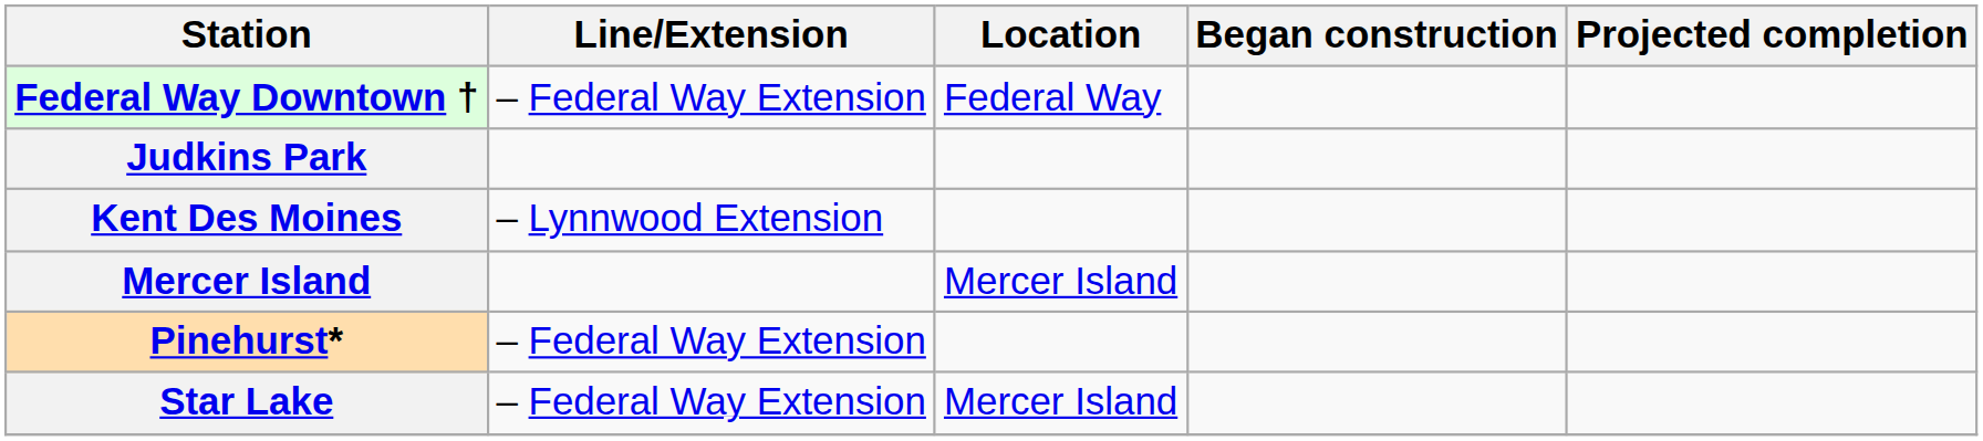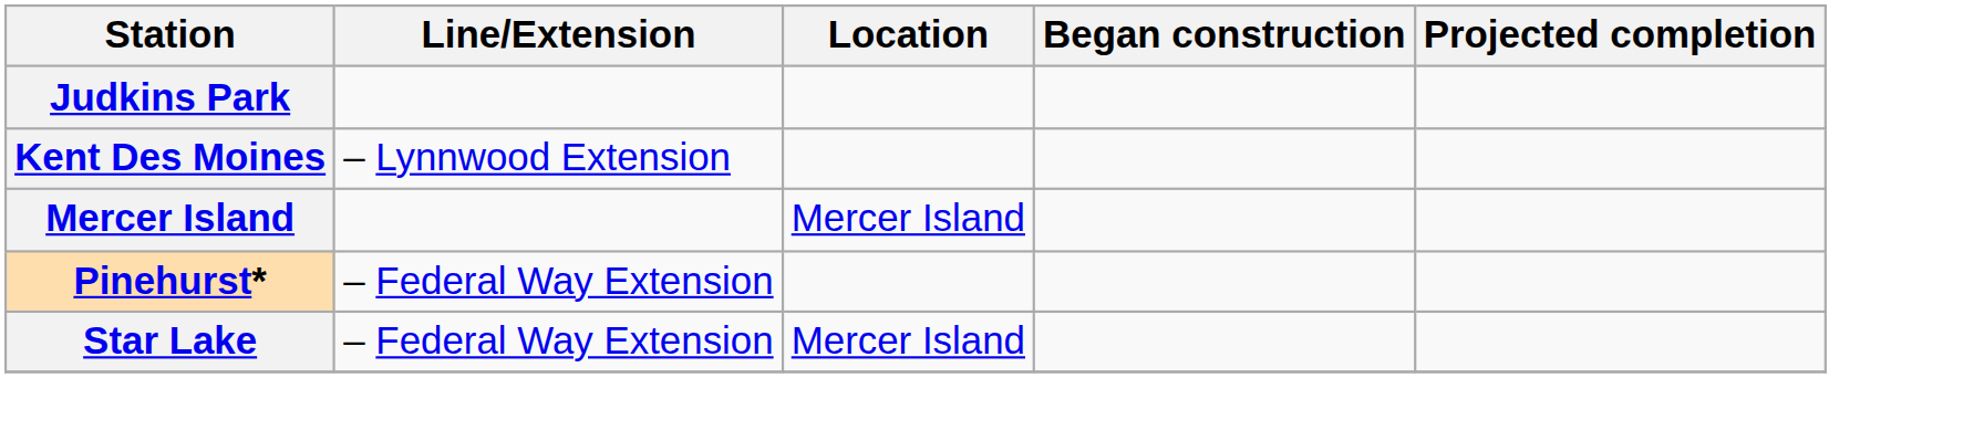 <table class="wikitable sortable plainrowheaders">
 <tr>
 <th scope=col>Station</th>
 <th scope=col>Line/Extension</th>
 <th scope=col>Location</th>
 <th scope=col>Began construction</th>
 <th scope=col>Projected completion</th>
-</tr>
-<tr>
-<th scope=row style="background-color:#ddffdd"><a href='#'>Federal Way Downtown</a> †</th>
-<td> – <a href='#'>Federal Way Extension</a></td>
-<td><a href='#'>Federal Way</a></td>
-<td></td>
-<td></td>
 </tr>
 <tr>
 <th scope=row><a href='#'>Judkins Park</a></th>
 <td></td>
 <td></td>
 <td></td>
 <td></td>
 </tr>
 <tr>
 <th scope=row><a href='#'>Kent Des Moines</a></th>
 <td> – <a href='#'>Lynnwood Extension</a></td>
 <td></td>
 <td></td>
 <td></td>
 </tr>
 <tr>
 <th scope=row><a href='#'>Mercer Island</a></th>
 <td></td>
 <td><a href='#'>Mercer Island</a></td>
 <td></td>
 <td></td>
 </tr>
 <tr>
 <th scope=row style="background-color:#ffdead"><a href='#'>Pinehurst</a>*</th>
 <td> – <a href='#'>Federal Way Extension</a></td>
 <td></td>
 <td></td>
 <td></td>
 </tr>
 <tr>
 <th scope=row><a href='#'>Star Lake</a></th>
 <td> – <a href='#'>Federal Way Extension</a></td>
 <td><a href='#'>Mercer Island</a></td>
 <td></td>
 <td></td>
 </tr>
 <tr>
 </tr>
 </table>
